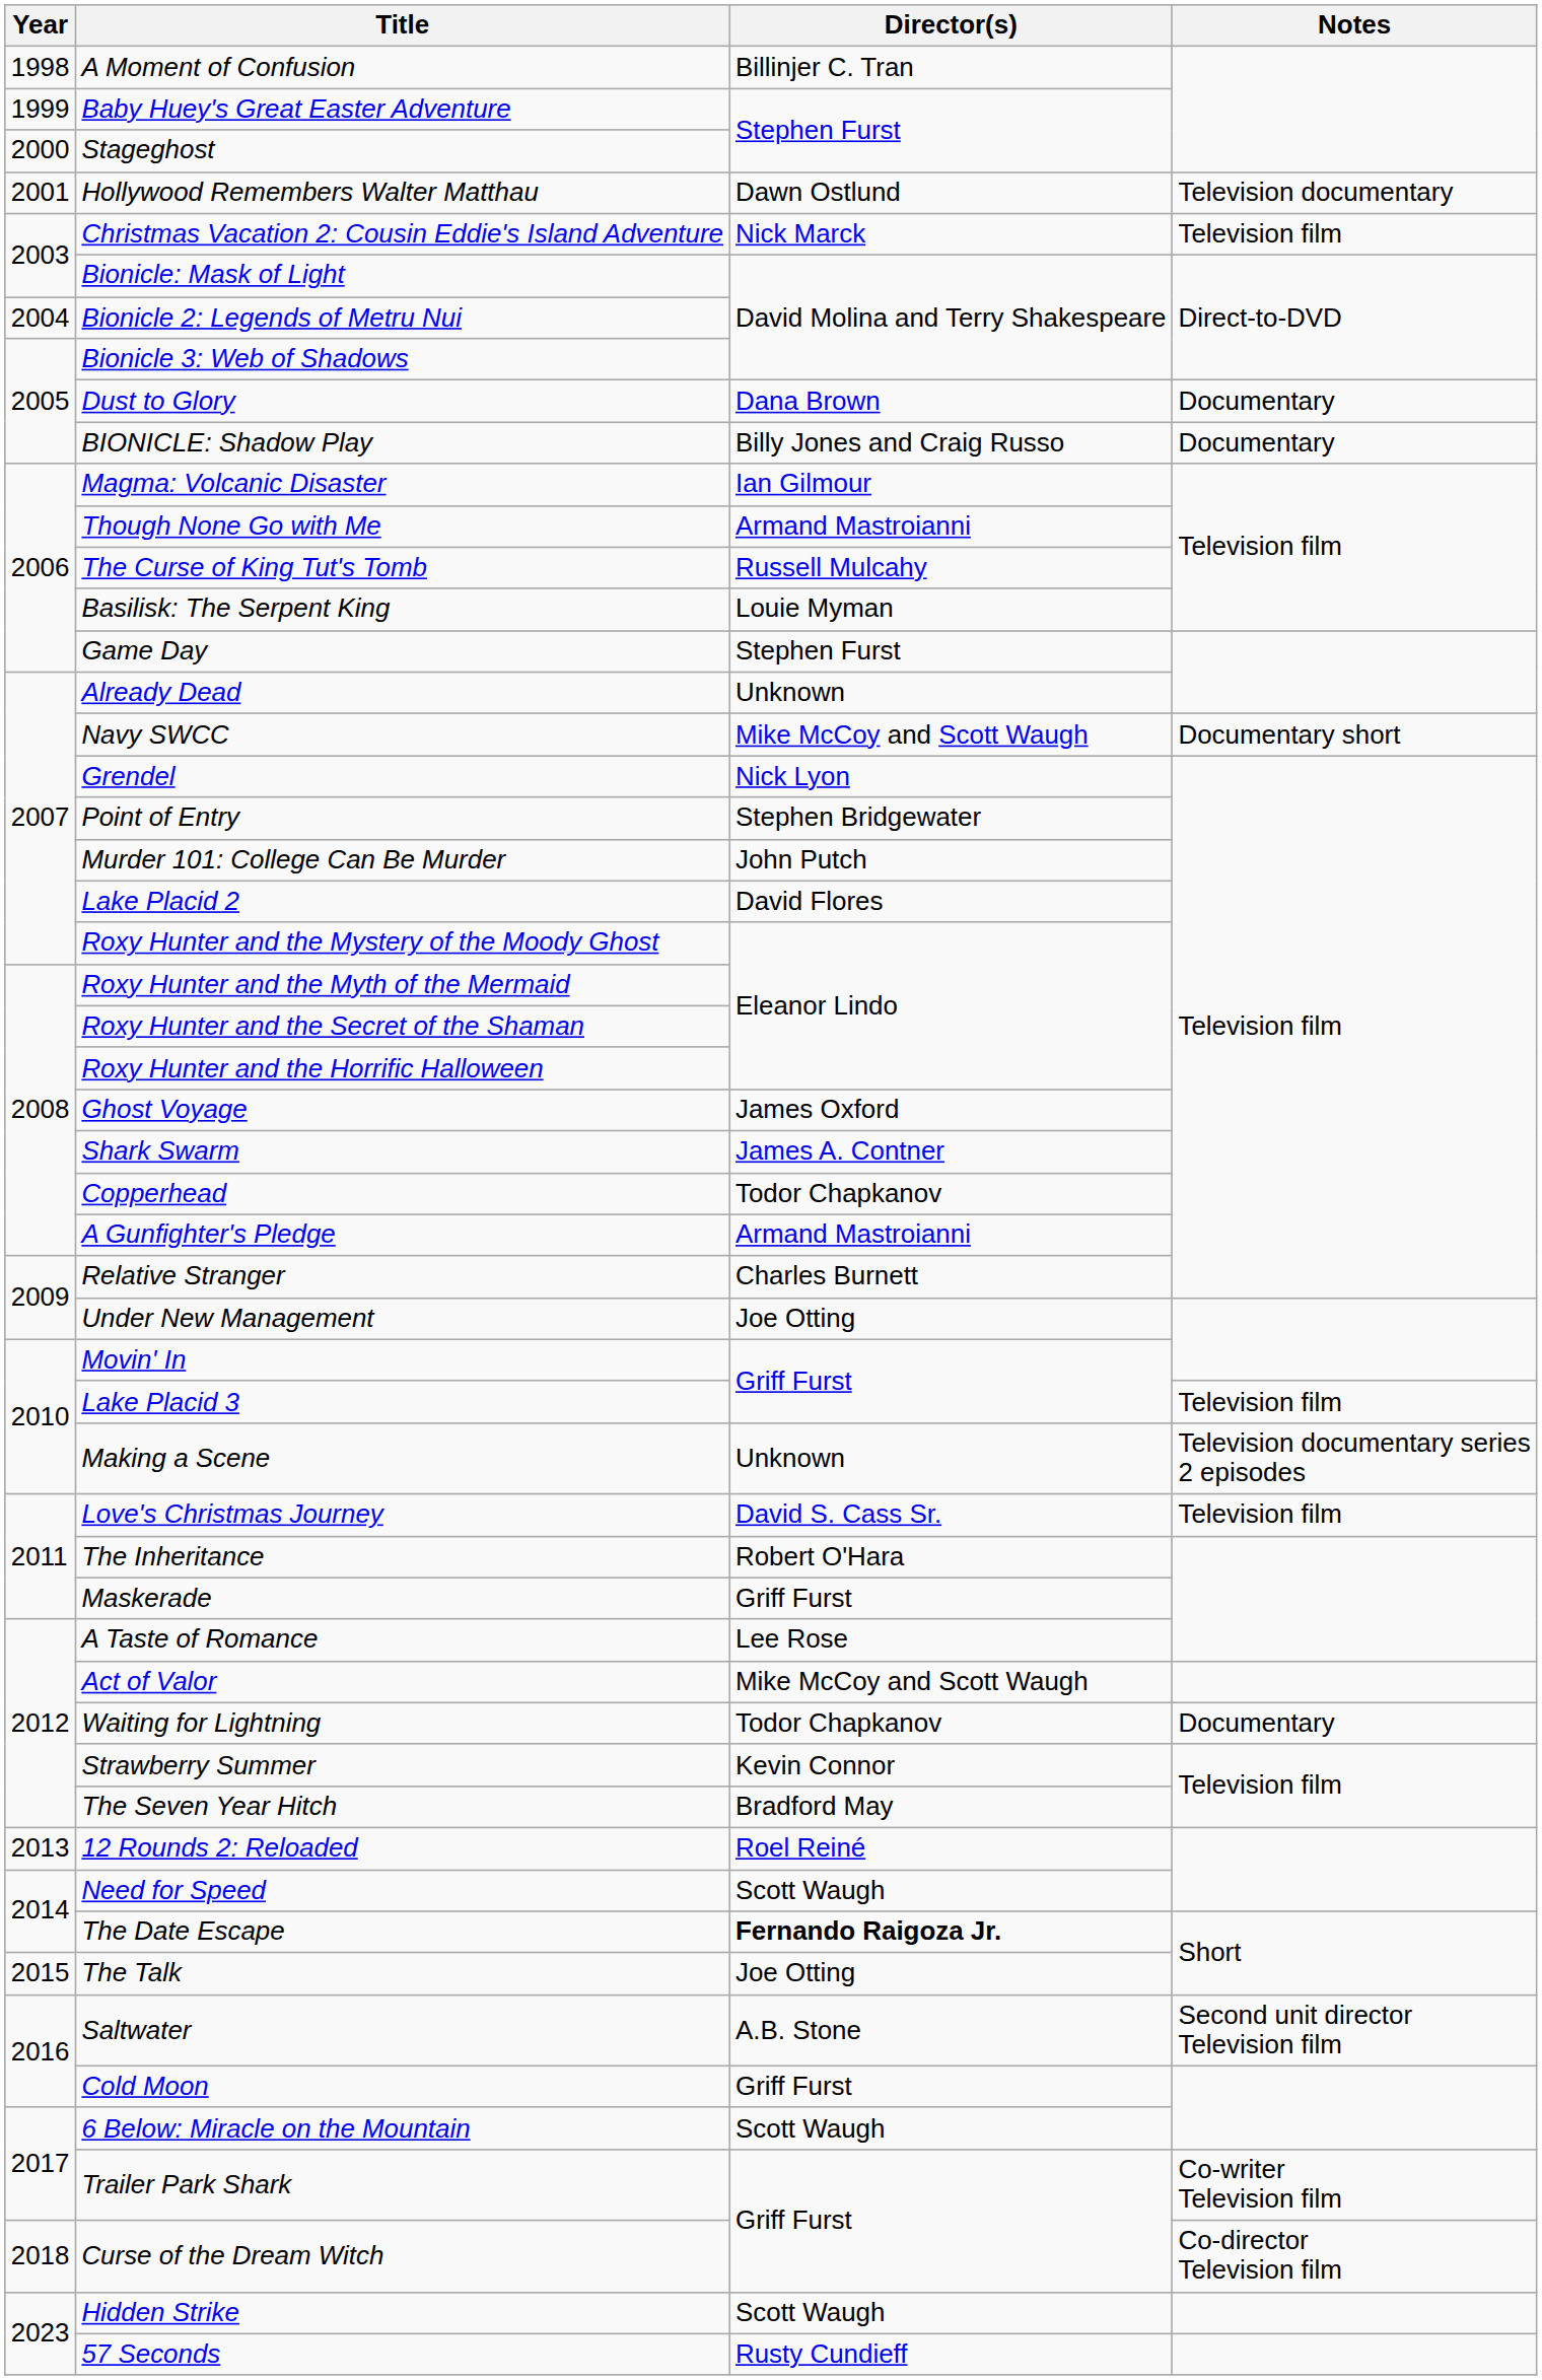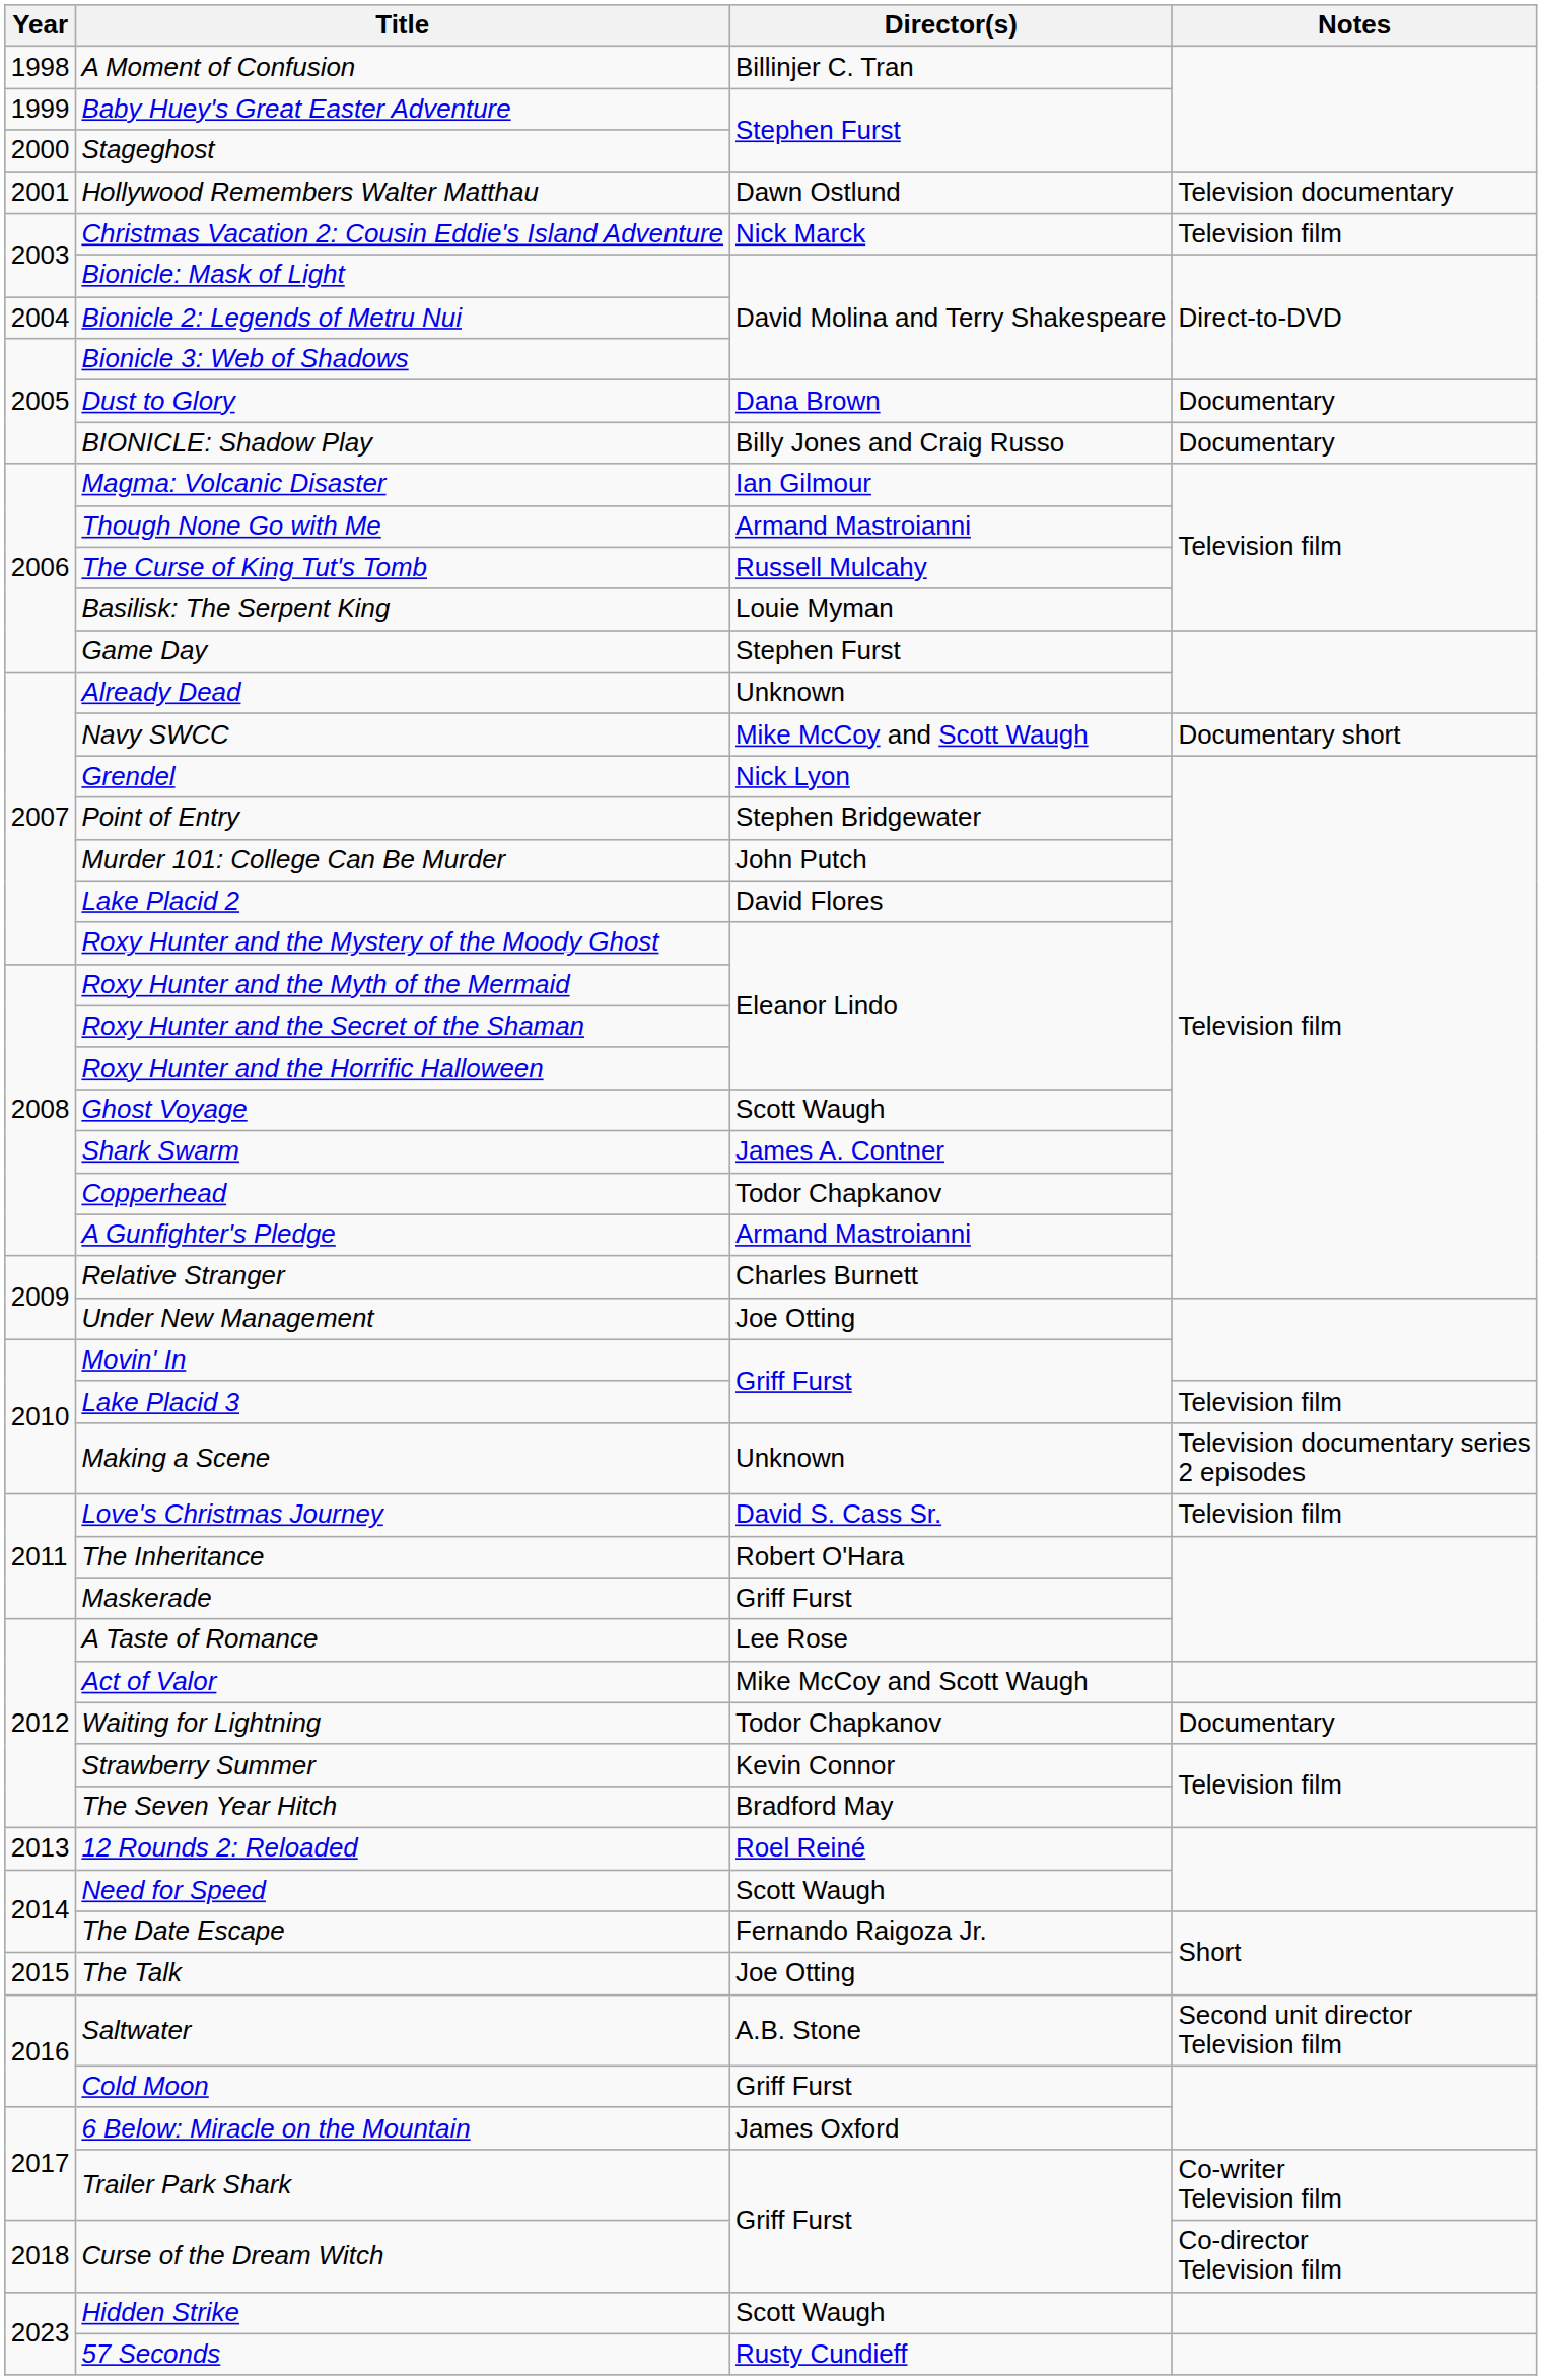 <table class=wikitable>
 <tr>
 <th>Year</th>
 <th>Title</th>
 <th>Director(s)</th>
 <th>Notes</th>
 </tr>
 <tr>
 <td>1998</td>
 <td><em>A Moment of Confusion</em></td>
 <td>Billinjer C. Tran</td>
 <td rowspan=3></td>
 </tr>
 <tr>
 <td>1999</td>
 <td><em><a href='#'>Baby Huey's Great Easter Adventure</a></em></td>
 <td rowspan=2><a href='#'>Stephen Furst</a></td>
 </tr>
 <tr>
 <td>2000</td>
 <td><em>Stageghost</em></td>
 </tr>
 <tr>
 <td>2001</td>
 <td><em>Hollywood Remembers Walter Matthau</em></td>
 <td>Dawn Ostlund</td>
 <td>Television documentary</td>
 </tr>
 <tr>
 <td rowspan=2>2003</td>
 <td><em><a href='#'>Christmas Vacation 2: Cousin Eddie's Island Adventure</a></em></td>
 <td><a href='#'>Nick Marck</a></td>
 <td>Television film</td>
 </tr>
 <tr>
 <td><em><a href='#'>Bionicle: Mask of Light</a></em></td>
 <td rowspan=3>David Molina and Terry Shakespeare</td>
 <td rowspan=3>Direct-to-DVD</td>
 </tr>
 <tr>
 <td>2004</td>
 <td><em><a href='#'>Bionicle 2: Legends of Metru Nui</a></em></td>
 </tr>
 <tr>
 <td rowspan=3>2005</td>
 <td><em><a href='#'>Bionicle 3: Web of Shadows</a></em></td>
 </tr>
 <tr>
 <td><em><a href='#'>Dust to Glory</a></em></td>
 <td><a href='#'>Dana Brown</a></td>
 <td>Documentary</td>
 </tr>
 <tr>
 <td><em>BIONICLE: Shadow Play</em></td>
 <td>Billy Jones and Craig Russo</td>
 <td>Documentary</td>
 </tr>
 <tr>
 <td rowspan=5>2006</td>
 <td><em><a href='#'>Magma: Volcanic Disaster</a></em></td>
 <td><a href='#'>Ian Gilmour</a></td>
 <td rowspan=4>Television film</td>
 </tr>
 <tr>
 <td><em><a href='#'>Though None Go with Me</a></em></td>
 <td><a href='#'>Armand Mastroianni</a></td>
 </tr>
 <tr>
 <td><em><a href='#'>The Curse of King Tut's Tomb</a></em></td>
 <td><a href='#'>Russell Mulcahy</a></td>
 </tr>
 <tr>
 <td><em>Basilisk: The Serpent King</em></td>
 <td>Louie Myman</td>
 </tr>
 <tr>
 <td><em>Game Day</em></td>
 <td>Stephen Furst</td>
 <td rowspan=2></td>
 </tr>
 <tr>
 <td rowspan=7>2007</td>
 <td><em><a href='#'>Already Dead</a></em></td>
 <td>Unknown</td>
 </tr>
 <tr>
 <td><em>Navy SWCC</em></td>
 <td><a href='#'>Mike McCoy</a> and <a href='#'>Scott Waugh</a></td>
 <td>Documentary short</td>
 </tr>
 <tr>
 <td><em><a href='#'>Grendel</a></em></td>
 <td><a href='#'>Nick Lyon</a></td>
 <td rowspan=13>Television film</td>
 </tr>
 <tr>
 <td><em>Point of Entry</em></td>
 <td>Stephen Bridgewater</td>
 </tr>
 <tr>
 <td><em>Murder 101: College Can Be Murder</em></td>
 <td>John Putch</td>
 </tr>
 <tr>
 <td><em><a href='#'>Lake Placid 2</a></em></td>
 <td>David Flores</td>
 </tr>
 <tr>
 <td><em><a href='#'>Roxy Hunter and the Mystery of the Moody Ghost</a></em></td>
 <td rowspan=4>Eleanor Lindo</td>
 </tr>
 <tr>
 <td rowspan=7>2008</td>
 <td><em><a href='#'>Roxy Hunter and the Myth of the Mermaid</a></em></td>
 </tr>
 <tr>
 <td><em><a href='#'>Roxy Hunter and the Secret of the Shaman</a></em></td>
 </tr>
 <tr>
 <td><em><a href='#'>Roxy Hunter and the Horrific Halloween</a></em></td>
 </tr>
 <tr>
 <td><em><a href='#'>Ghost Voyage</a></em></td>
-<td>James Oxford</td>
+<td>Scott Waugh</td>
 </tr>
 <tr>
 <td><em><a href='#'>Shark Swarm</a></em></td>
 <td><a href='#'>James A. Contner</a></td>
 </tr>
 <tr>
 <td><em><a href='#'>Copperhead</a></em></td>
 <td>Todor Chapkanov</td>
 </tr>
 <tr>
 <td><em><a href='#'>A Gunfighter's Pledge</a></em></td>
 <td><a href='#'>Armand Mastroianni</a></td>
 </tr>
 <tr>
 <td rowspan=2>2009</td>
 <td><em>Relative Stranger</em></td>
 <td>Charles Burnett</td>
 </tr>
 <tr>
 <td><em>Under New Management</em></td>
 <td>Joe Otting</td>
 <td rowspan=2></td>
 </tr>
 <tr>
 <td rowspan=3>2010</td>
 <td><em><a href='#'>Movin' In</a></em></td>
 <td rowspan=2><a href='#'>Griff Furst</a></td>
 </tr>
 <tr>
 <td><em><a href='#'>Lake Placid 3</a></em></td>
 <td>Television film</td>
 </tr>
 <tr>
 <td><em>Making a Scene</em></td>
 <td>Unknown</td>
 <td>Television documentary series<br>2 episodes</td>
 </tr>
 <tr>
 <td rowspan=3>2011</td>
 <td><em><a href='#'>Love's Christmas Journey</a></em></td>
 <td><a href='#'>David S. Cass Sr.</a></td>
 <td>Television film</td>
 </tr>
 <tr>
 <td><em>The Inheritance</em></td>
 <td>Robert O'Hara</td>
 <td rowspan=3></td>
 </tr>
 <tr>
 <td><em>Maskerade</em></td>
 <td>Griff Furst</td>
 </tr>
 <tr>
 <td rowspan=5>2012</td>
 <td><em>A Taste of Romance</em></td>
 <td>Lee Rose</td>
 </tr>
 <tr>
 <td><em><a href='#'>Act of Valor</a></em></td>
 <td>Mike McCoy and Scott Waugh</td>
 <td></td>
 </tr>
 <tr>
 <td><em>Waiting for Lightning</em></td>
 <td>Todor Chapkanov</td>
 <td>Documentary</td>
 </tr>
 <tr>
 <td><em>Strawberry Summer</em></td>
 <td>Kevin Connor</td>
 <td rowspan=2>Television film</td>
 </tr>
 <tr>
 <td><em>The Seven Year Hitch</em></td>
 <td>Bradford May</td>
 </tr>
 <tr>
 <td>2013</td>
 <td><em><a href='#'>12 Rounds 2: Reloaded</a></em></td>
 <td><a href='#'>Roel Reiné</a></td>
 <td rowspan=2></td>
 </tr>
 <tr>
 <td rowspan=2>2014</td>
 <td><em><a href='#'>Need for Speed</a></em></td>
 <td>Scott Waugh</td>
 </tr>
 <tr>
 <td><em>The Date Escape</em></td>
-<td><strong>Fernando Raigoza Jr.</strong></td>
+<td>Fernando Raigoza Jr.</td>
 <td rowspan=2>Short</td>
 </tr>
 <tr>
 <td>2015</td>
 <td><em>The Talk</em></td>
 <td>Joe Otting</td>
 </tr>
 <tr>
 <td rowspan=2>2016</td>
 <td><em>Saltwater</em></td>
 <td>A.B. Stone</td>
 <td>Second unit director<br>Television film</td>
 </tr>
 <tr>
 <td><em><a href='#'>Cold Moon</a></em></td>
 <td>Griff Furst</td>
 <td rowspan=2></td>
 </tr>
 <tr>
 <td rowspan=2>2017</td>
 <td><em><a href='#'>6 Below: Miracle on the Mountain</a></em></td>
-<td>Scott Waugh</td>
+<td>James Oxford</td>
 </tr>
 <tr>
 <td><em>Trailer Park Shark</em></td>
 <td rowspan=2>Griff Furst</td>
 <td>Co-writer<br>Television film</td>
 </tr>
 <tr>
 <td>2018</td>
 <td><em>Curse of the Dream Witch</em></td>
 <td>Co-director<br>Television film</td>
 </tr>
 <tr>
 <td rowspan=2>2023</td>
 <td><em><a href='#'>Hidden Strike</a></em></td>
 <td>Scott Waugh</td>
 <td></td>
 </tr>
 <tr>
 <td><em><a href='#'>57 Seconds</a></em></td>
 <td><a href='#'>Rusty Cundieff</a></td>
 <td></td>
 </tr>
 </table>
